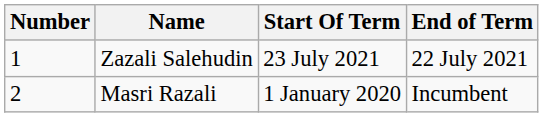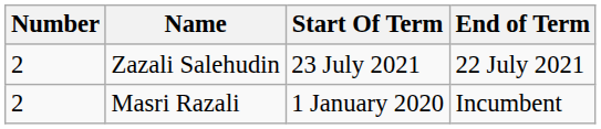 <table class="wikitable sortable">
 <tr>
 <th>Number</th>
 <th>Name</th>
 <th>Start Of Term</th>
 <th>End of Term</th>
 </tr>
 <tr>
-<td>1</td>
+<td>2</td>
 <td>Zazali Salehudin</td>
 <td>23 July 2021</td>
 <td>22 July 2021</td>
 </tr>
 <tr>
 <td>2</td>
 <td>Masri Razali</td>
 <td>1 January 2020</td>
 <td>Incumbent</td>
 </tr>
 </table>
